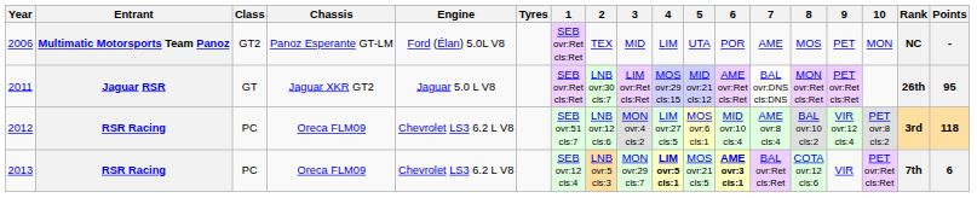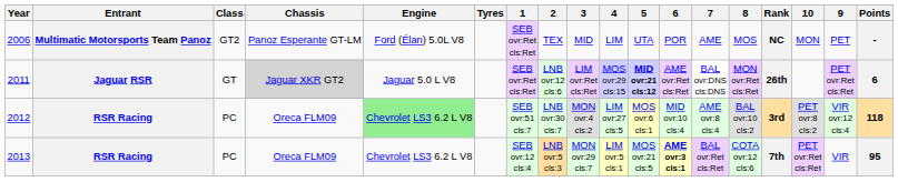 <table class="wikitable" style="text-align:center; font-size:85%">
 <tr>
 <th>Year</th>
 <th>Entrant</th>
 <th>Class</th>
 <th>Chassis</th>
 <th>Engine</th>
 <th>Tyres</th>
 <th>1</th>
 <th>2</th>
 <th>3</th>
 <th>4</th>
 <th>5</th>
 <th>6</th>
 <th>7</th>
 <th>8</th>
+<th>Rank</th>
+<th>10</th>
 <th>9</th>
-<th>10</th>
-<th>Rank</th>
 <th>Points</th>
 </tr>
 <tr>
 <td><a href='#'>2006</a></td>
 <th nowrap><a href='#'>Multimatic Motorsports</a> Team <a href='#'>Panoz</a></th>
 <td>GT2</td>
 <td nowrap><a href='#'>Panoz Esperante</a> GT-LM</td>
 <td nowrap><a href='#'>Ford</a> (<a href='#'>Élan</a>) 5.0L V8</td>
 <td></td>
 <td style="background:#EFCFFF;"><a href='#'>SEB</a><br><small>ovr:Ret<br>cls:Ret</small></td>
 <td><a href='#'>TEX</a></td>
 <td><a href='#'>MID</a></td>
 <td><a href='#'>LIM</a></td>
 <td><a href='#'>UTA</a></td>
 <td><a href='#'>POR</a></td>
 <td><a href='#'>AME</a></td>
 <td><a href='#'>MOS</a></td>
+<th>NC</th>
+<td><a href='#'>MON</a></td>
 <td><a href='#'>PET</a></td>
-<td><a href='#'>MON</a></td>
-<th>NC</th>
 <th>-</th>
 </tr>
 <tr>
 <td><a href='#'>2011</a></td>
 <th nowrap><a href='#'>Jaguar</a> <a href='#'>RSR</a></th>
 <td>GT</td>
-<td nowrap><a href='#'>Jaguar XKR</a> GT2</td>
+<td nowrap style="background: lightgrey;"><a href='#'>Jaguar XKR</a> GT2</td>
 <td nowrap><a href='#'>Jaguar</a> 5.0 L V8</td>
 <td></td>
 <td style="background:#EFCFFF;"><a href='#'>SEB</a><br><small>ovr:Ret<br>cls:Ret</small></td>
-<td style="background:#DFFFDF;"><a href='#'>LNB</a><br><small>ovr:30<br>cls:7</small></td>
+<td style="background:#DFFFDF;"><a href='#'>LNB</a><br><small>ovr:12<br>cls:6</small></td>
 <td style="background:#EFCFFF;"><a href='#'>LIM</a><br><small>ovr:Ret<br>cls:Ret</small></td>
 <td style="background:#CFCFFF;"><a href='#'>MOS</a><br><small>ovr:29<br>cls:15</small></td>
-<td style="background:#CFCFFF;"><a href='#'>MID</a><br><small>ovr:21<br>cls:12</small></td>
+<td style="background:#CFCFFF;"><strong><a href='#'>MID</a><br><small>ovr:21<br>cls:12</small></strong></td>
 <td style="background:#EFCFFF;"><a href='#'>AME</a><br><small>ovr:Ret<br>cls:Ret</small></td>
 <td style="background:#FFFFFF;"><a href='#'>BAL</a><br><small>ovr:DNS<br>cls:DNS</small></td>
 <td style="background:#EFCFFF;"><a href='#'>MON</a><br><small>ovr:Ret<br>cls:Ret</small></td>
+<th>26th</th>
+<td></td>
 <td style="background:#EFCFFF;"><a href='#'>PET</a><br><small>ovr:Ret<br>cls:Ret</small></td>
-<td></td>
-<th>26th</th>
-<th>95</th>
+<th>6</th>
 </tr>
 <tr>
 <td><a href='#'>2012</a></td>
 <th nowrap><a href='#'>RSR Racing</a></th>
 <td>PC</td>
 <td nowrap><a href='#'>Oreca FLM09</a></td>
-<td nowrap><a href='#'>Chevrolet</a> <a href='#'>LS3</a> 6.2 L V8</td>
+<td nowrap style="background: lightgreen;"><a href='#'>Chevrolet</a> <a href='#'>LS3</a> 6.2 L V8</td>
 <td></td>
 <td style="background:#DFFFDF;"><a href='#'>SEB</a><br><small>ovr:51<br>cls:7</small></td>
-<td style="background:#DFFFDF;"><a href='#'>LNB</a><br><small>ovr:12<br>cls:6</small></td>
+<td style="background:#DFFFDF;"><a href='#'>LNB</a><br><small>ovr:30<br>cls:7</small></td>
 <td style="background:#DFDFDF;"><a href='#'>MON</a><br><small>ovr:4<br>cls:2</small></td>
 <td style="background:#DFFFDF;"><a href='#'>LIM</a><br><small>ovr:27<br>cls:5</small></td>
 <td style="background:#FFFFBF;"><a href='#'>MOS</a><br><small>ovr:6<br>cls:1</small></td>
 <td style="background:#DFFFDF;"><a href='#'>MID</a><br><small>ovr:10<br>cls:4</small></td>
 <td style="background:#DFFFDF;"><a href='#'>AME</a><br><small>ovr:8<br>cls:4</small></td>
 <td style="background:#DFDFDF;"><a href='#'>BAL</a><br><small>ovr:10<br>cls:2</small></td>
+<td style="background:#FFDF9F;"><strong>3rd</strong></td>
+<td style="background:#DFDFDF;"><a href='#'>PET</a><br><small>ovr:8<br>cls:2</small></td>
 <td style="background:#DFFFDF;"><a href='#'>VIR</a><br><small>ovr:12<br>cls:4</small></td>
-<td style="background:#DFDFDF;"><a href='#'>PET</a><br><small>ovr:8<br>cls:2</small></td>
-<td style="background:#FFDF9F;"><strong>3rd</strong></td>
 <td style="background:#FFDF9F;"><strong>118</strong></td>
 </tr>
 <tr>
 <td><a href='#'>2013</a></td>
 <th nowrap><a href='#'>RSR Racing</a></th>
 <td>PC</td>
 <td nowrap><a href='#'>Oreca FLM09</a></td>
 <td nowrap><a href='#'>Chevrolet</a> <a href='#'>LS3</a> 6.2 L V8</td>
 <td></td>
 <td style="background:#DFFFDF;"><a href='#'>SEB</a><br><small>ovr:12<br>cls:4</small></td>
 <td style="background:#FFDF9F;"><a href='#'>LNB</a><br><small>ovr:5<br>cls:3</small></td>
 <td style="background:#DFFFDF;"><a href='#'>MON</a><br><small>ovr:29<br>cls:7</small></td>
-<td style="background:#FFFFBF;"><strong><a href='#'>LIM</a><br><small>ovr:5<br>cls:1</small></strong></td>
+<td style="background:#FFFFBF;"><a href='#'>LIM</a><br><small>ovr:5<br>cls:1</small></td>
 <td style="background:#DFFFDF;"><a href='#'>MOS</a><br><small>ovr:21<br>cls:5</small></td>
 <td style="background:#FFFFBF;"><strong><a href='#'>AME</a><br><small>ovr:3<br>cls:1</small></strong></td>
 <td style="background:#EFCFFF;"><a href='#'>BAL</a><br><small>ovr:Ret<br>cls:Ret</small></td>
 <td style="background:#DFFFDF;"><a href='#'>COTA</a><br><small>ovr:12<br>cls:6</small></td>
+<th>7th</th>
+<td style="background:#EFCFFF;"><a href='#'>PET</a><br><small>ovr:Ret<br>cls:Ret</small></td>
 <td><a href='#'>VIR</a></td>
-<td style="background:#EFCFFF;"><a href='#'>PET</a><br><small>ovr:Ret<br>cls:Ret</small></td>
-<th>7th</th>
-<th>6</th>
+<th>95</th>
 </tr>
 </table>
